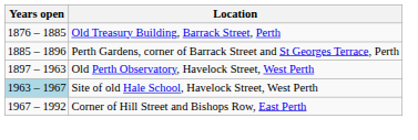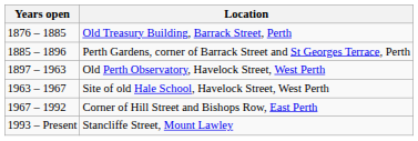 <table class="wikitable">
 <tr>
 <th>Years open</th>
 <th>Location</th>
 </tr>
 <tr>
 <td>1876 – 1885</td>
 <td><a href='#'>Old Treasury Building</a>, <a href='#'>Barrack Street</a>, <a href='#'>Perth</a></td>
 </tr>
 <tr>
 <td>1885 – 1896</td>
 <td>Perth Gardens, corner of Barrack Street and <a href='#'>St Georges Terrace</a>, Perth</td>
 </tr>
 <tr>
 <td>1897 – 1963</td>
 <td>Old <a href='#'>Perth Observatory</a>, Havelock Street, <a href='#'>West Perth</a></td>
 </tr>
 <tr>
-<td style="background: lightblue;">1963 – 1967</td>
+<td>1963 – 1967</td>
 <td>Site of old <a href='#'>Hale School</a>, Havelock Street, West Perth</td>
 </tr>
 <tr>
 <td>1967 – 1992</td>
 <td>Corner of Hill Street and Bishops Row, <a href='#'>East Perth</a></td>
 </tr>
+<tr>
+<td>1993 – Present</td>
+<td>Stancliffe Street, <a href='#'>Mount Lawley</a></td>
+</tr>
 </table>
